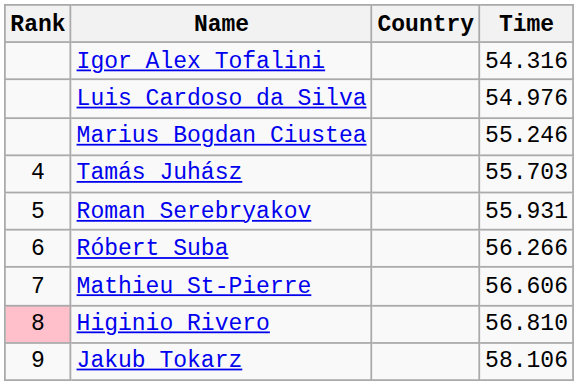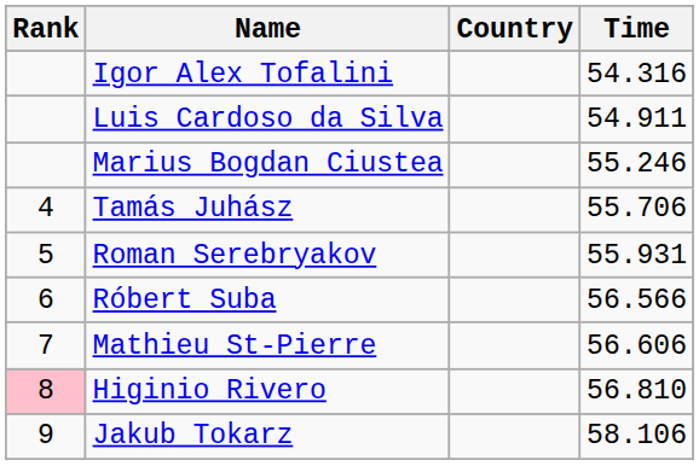 <table class="wikitable" style="text-align:center">
 <tr>
 <th>Rank</th>
 <th>Name</th>
 <th>Country</th>
 <th>Time</th>
 </tr>
 <tr>
 <td></td>
 <td align="left"><a href='#'>Igor Alex Tofalini</a></td>
 <td align="left"></td>
 <td>54.316</td>
 </tr>
 <tr>
 <td></td>
 <td align="left"><a href='#'>Luis Cardoso da Silva</a></td>
 <td align="left"></td>
-<td>54.976</td>
+<td>54.911</td>
 </tr>
 <tr>
 <td></td>
 <td align="left"><a href='#'>Marius Bogdan Ciustea</a></td>
 <td align="left"></td>
 <td>55.246</td>
 </tr>
 <tr>
 <td>4</td>
 <td align="left"><a href='#'>Tamás Juhász</a></td>
 <td align="left"></td>
-<td>55.703</td>
+<td>55.706</td>
 </tr>
 <tr>
 <td>5</td>
 <td align="left"><a href='#'>Roman Serebryakov</a></td>
 <td align="left"></td>
 <td>55.931</td>
 </tr>
 <tr>
 <td>6</td>
 <td align="left"><a href='#'>Róbert Suba</a></td>
 <td align="left"></td>
-<td>56.266</td>
+<td>56.566</td>
 </tr>
 <tr>
 <td>7</td>
 <td align="left"><a href='#'>Mathieu St-Pierre</a></td>
 <td align="left"></td>
 <td>56.606</td>
 </tr>
 <tr>
 <td style="background: pink;">8</td>
 <td align="left"><a href='#'>Higinio Rivero</a></td>
 <td align="left"></td>
 <td>56.810</td>
 </tr>
 <tr>
 <td>9</td>
 <td align="left"><a href='#'>Jakub Tokarz</a></td>
 <td align="left"></td>
 <td>58.106</td>
 </tr>
 </table>
